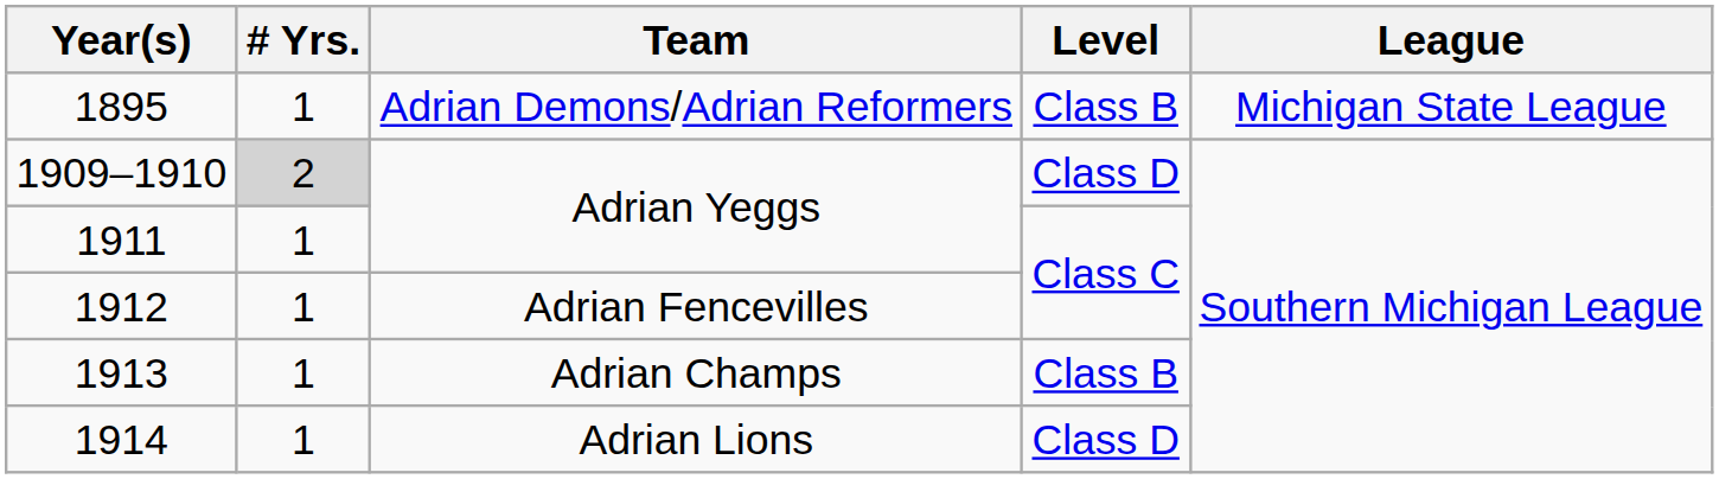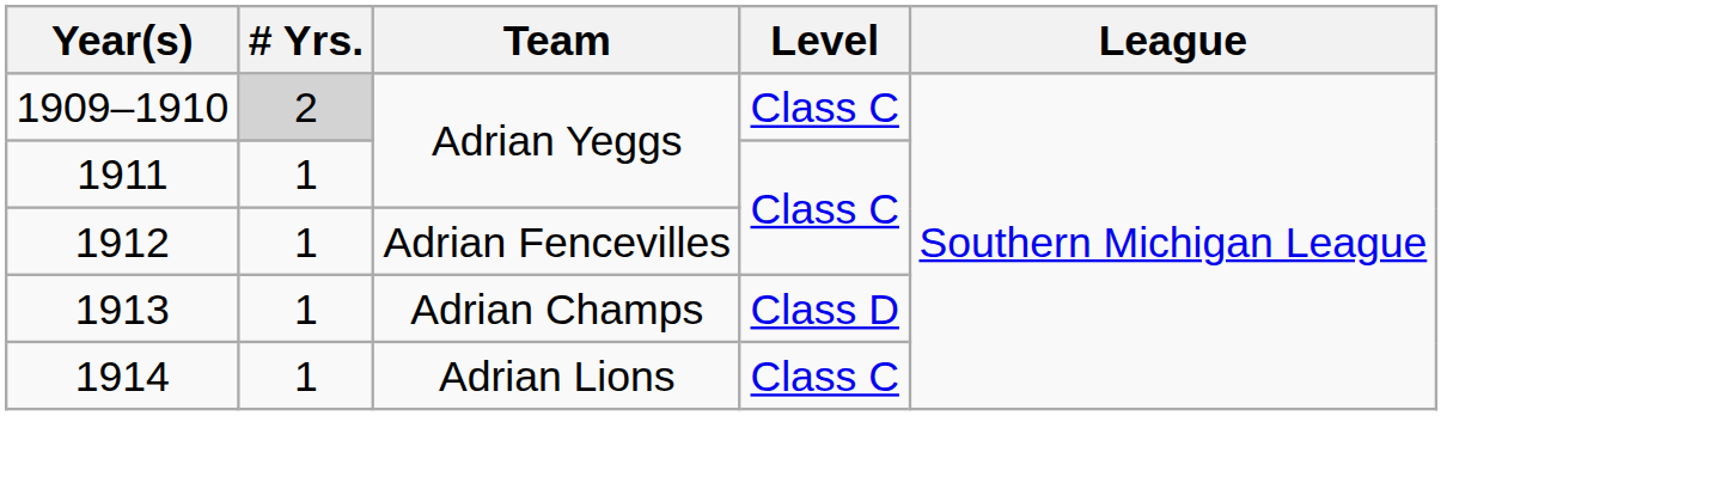 <table class="wikitable" style="text-align:center; font-size: 95%;">
 <tr>
 <th>Year(s)</th>
 <th># Yrs.</th>
 <th>Team</th>
 <th>Level</th>
 <th>League</th>
 </tr>
 <tr>
-<td>1895</td>
-<td>1</td>
-<td><a href='#'>Adrian Demons</a>/<a href='#'>Adrian Reformers</a></td>
-<td><a href='#'>Class B</a></td>
-<td><a href='#'>Michigan State League</a></td>
-</tr>
-<tr>
 <td>1909–1910</td>
 <td style="background: lightgrey;">2</td>
 <td rowspan=2>Adrian Yeggs</td>
-<td><a href='#'>Class D</a></td>
+<td><a href='#'>Class C</a></td>
 <td rowspan=5><a href='#'>Southern Michigan League</a></td>
 </tr>
 <tr>
 <td>1911</td>
 <td>1</td>
 <td rowspan=2><a href='#'>Class C</a></td>
 </tr>
 <tr>
 <td>1912</td>
 <td>1</td>
 <td>Adrian Fencevilles</td>
 </tr>
 <tr>
 <td>1913</td>
 <td>1</td>
 <td>Adrian Champs</td>
-<td><a href='#'>Class B</a></td>
+<td><a href='#'>Class D</a></td>
 </tr>
 <tr>
 <td>1914</td>
 <td>1</td>
 <td>Adrian Lions</td>
-<td><a href='#'>Class D</a></td>
+<td><a href='#'>Class C</a></td>
 </tr>
 </table>
